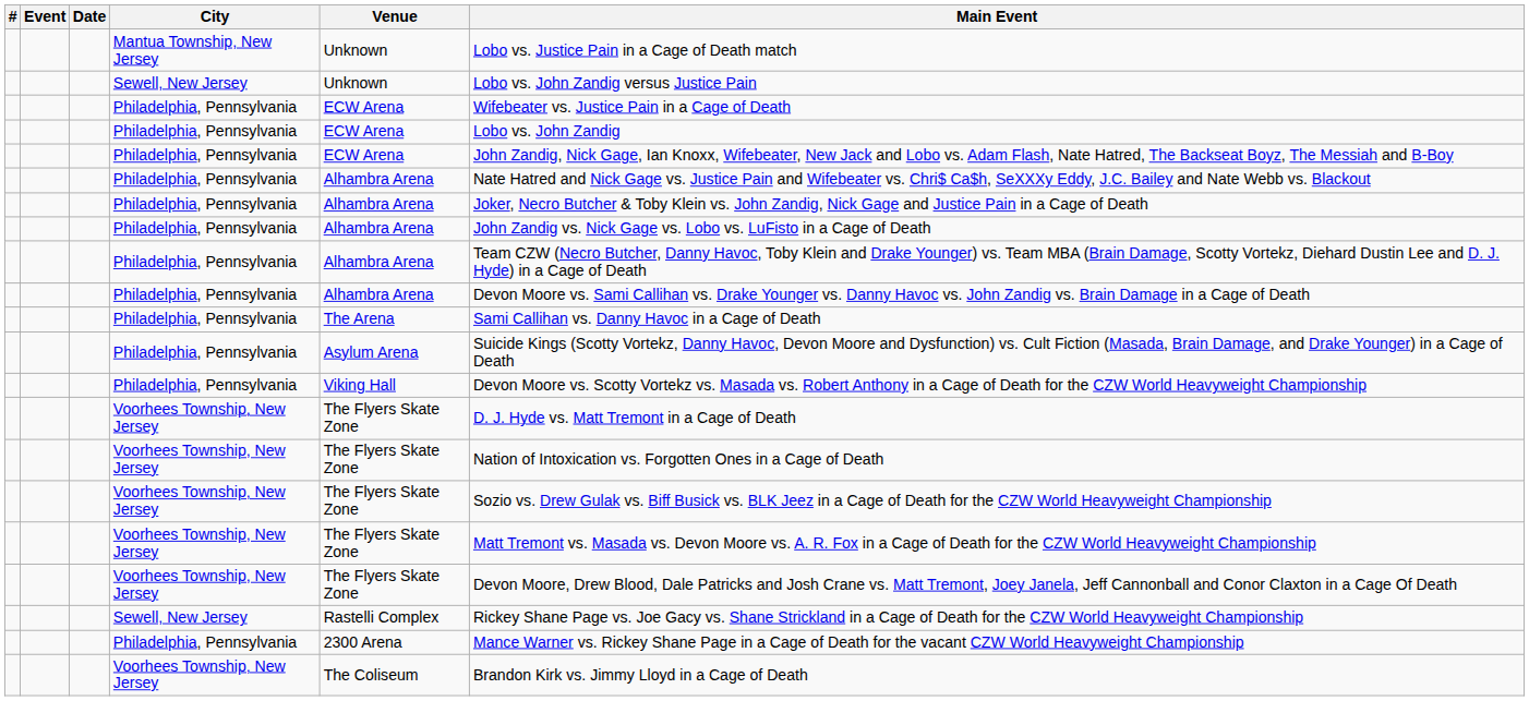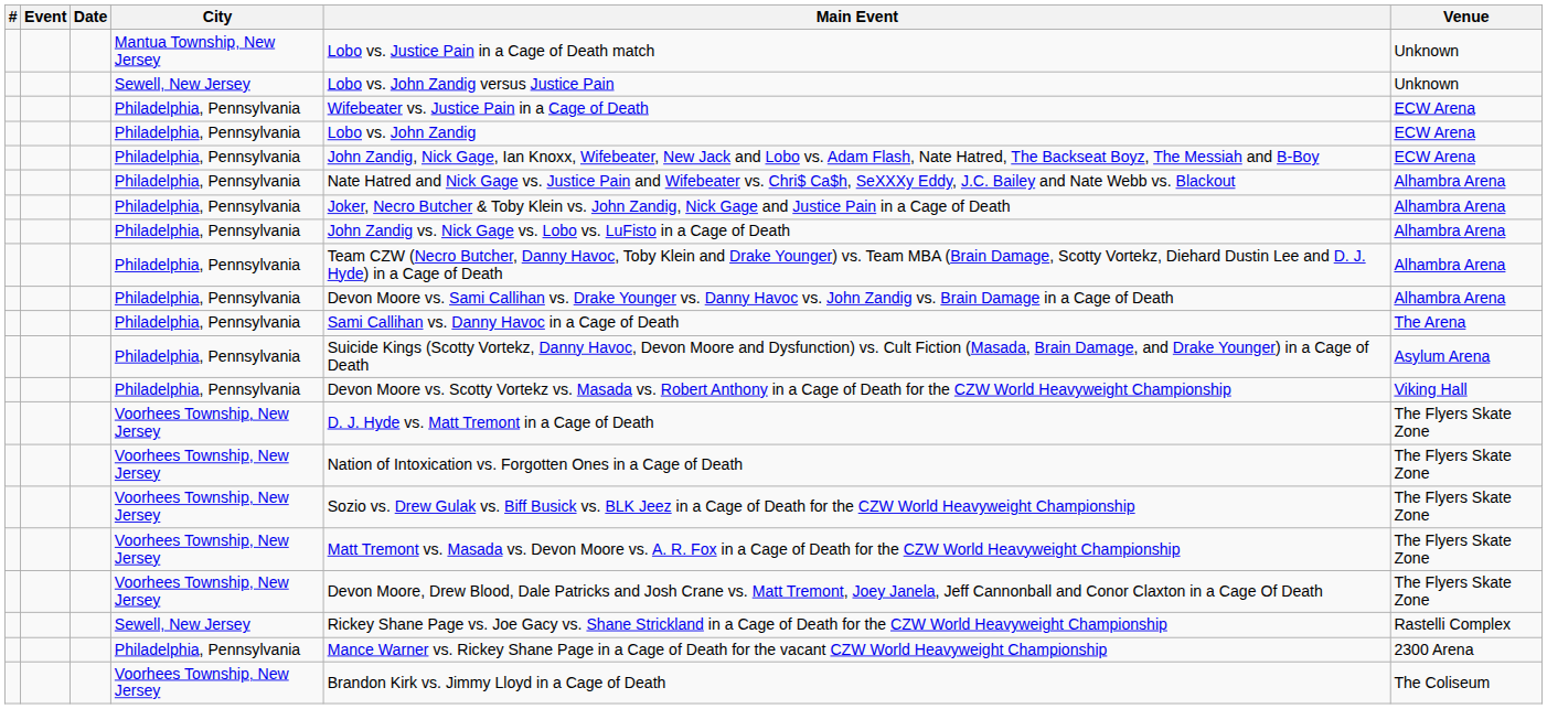 <table class="wikitable sortable" style="margin:auto;">
 <tr>
 <th>#</th>
 <th>Event</th>
 <th>Date</th>
 <th>City</th>
+<th>Main Event</th>
 <th>Venue</th>
-<th>Main Event</th>
 </tr>
 <tr>
 <td></td>
 <td></td>
 <td></td>
 <td><a href='#'>Mantua Township, New Jersey</a></td>
+<td><a href='#'>Lobo</a> vs. <a href='#'>Justice Pain</a> in a Cage of Death match</td>
 <td>Unknown</td>
-<td><a href='#'>Lobo</a> vs. <a href='#'>Justice Pain</a> in a Cage of Death match</td>
 </tr>
 <tr>
 <td></td>
 <td></td>
 <td></td>
 <td><a href='#'>Sewell, New Jersey</a></td>
+<td><a href='#'>Lobo</a> vs. <a href='#'>John Zandig</a> versus <a href='#'>Justice Pain</a></td>
 <td>Unknown</td>
-<td><a href='#'>Lobo</a> vs. <a href='#'>John Zandig</a> versus <a href='#'>Justice Pain</a></td>
 </tr>
 <tr>
 <td></td>
 <td></td>
 <td></td>
 <td><a href='#'>Philadelphia</a>, Pennsylvania</td>
+<td><a href='#'>Wifebeater</a> vs. <a href='#'>Justice Pain</a> in a <a href='#'>Cage of Death</a></td>
 <td><a href='#'>ECW Arena</a></td>
-<td><a href='#'>Wifebeater</a> vs. <a href='#'>Justice Pain</a> in a <a href='#'>Cage of Death</a></td>
 </tr>
 <tr>
 <td></td>
 <td></td>
 <td></td>
 <td><a href='#'>Philadelphia</a>, Pennsylvania</td>
+<td><a href='#'>Lobo</a> vs. <a href='#'>John Zandig</a></td>
 <td><a href='#'>ECW Arena</a></td>
-<td><a href='#'>Lobo</a> vs. <a href='#'>John Zandig</a></td>
 </tr>
 <tr>
 <td></td>
 <td></td>
 <td></td>
 <td><a href='#'>Philadelphia</a>, Pennsylvania</td>
+<td><a href='#'>John Zandig</a>, <a href='#'>Nick Gage</a>, Ian Knoxx, <a href='#'>Wifebeater</a>, <a href='#'>New Jack</a> and <a href='#'>Lobo</a> vs. <a href='#'>Adam Flash</a>, Nate Hatred, <a href='#'>The Backseat Boyz</a>, <a href='#'>The Messiah</a> and <a href='#'>B-Boy</a></td>
 <td><a href='#'>ECW Arena</a></td>
-<td><a href='#'>John Zandig</a>, <a href='#'>Nick Gage</a>, Ian Knoxx, <a href='#'>Wifebeater</a>, <a href='#'>New Jack</a> and <a href='#'>Lobo</a> vs. <a href='#'>Adam Flash</a>, Nate Hatred, <a href='#'>The Backseat Boyz</a>, <a href='#'>The Messiah</a> and <a href='#'>B-Boy</a></td>
 </tr>
 <tr>
 <td></td>
 <td></td>
 <td></td>
 <td><a href='#'>Philadelphia</a>, Pennsylvania</td>
+<td>Nate Hatred and <a href='#'>Nick Gage</a> vs. <a href='#'>Justice Pain</a> and <a href='#'>Wifebeater</a> vs. <a href='#'>Chri$ Ca$h</a>, <a href='#'>SeXXXy Eddy</a>, <a href='#'>J.C. Bailey</a> and Nate Webb vs. <a href='#'>Blackout</a></td>
 <td><a href='#'>Alhambra Arena</a></td>
-<td>Nate Hatred and <a href='#'>Nick Gage</a> vs. <a href='#'>Justice Pain</a> and <a href='#'>Wifebeater</a> vs. <a href='#'>Chri$ Ca$h</a>, <a href='#'>SeXXXy Eddy</a>, <a href='#'>J.C. Bailey</a> and Nate Webb vs. <a href='#'>Blackout</a></td>
 </tr>
 <tr>
 <td></td>
 <td></td>
 <td></td>
 <td><a href='#'>Philadelphia</a>, Pennsylvania</td>
+<td><a href='#'>Joker</a>, <a href='#'>Necro Butcher</a> & Toby Klein vs. <a href='#'>John Zandig</a>, <a href='#'>Nick Gage</a> and <a href='#'>Justice Pain</a> in a Cage of Death</td>
 <td><a href='#'>Alhambra Arena</a></td>
-<td><a href='#'>Joker</a>, <a href='#'>Necro Butcher</a> & Toby Klein vs. <a href='#'>John Zandig</a>, <a href='#'>Nick Gage</a> and <a href='#'>Justice Pain</a> in a Cage of Death</td>
 </tr>
 <tr>
 <td></td>
 <td></td>
 <td></td>
 <td><a href='#'>Philadelphia</a>, Pennsylvania</td>
+<td><a href='#'>John Zandig</a> vs. <a href='#'>Nick Gage</a> vs. <a href='#'>Lobo</a> vs. <a href='#'>LuFisto</a> in a Cage of Death</td>
 <td><a href='#'>Alhambra Arena</a></td>
-<td><a href='#'>John Zandig</a> vs. <a href='#'>Nick Gage</a> vs. <a href='#'>Lobo</a> vs. <a href='#'>LuFisto</a> in a Cage of Death</td>
 </tr>
 <tr>
 <td></td>
 <td></td>
 <td></td>
 <td><a href='#'>Philadelphia</a>, Pennsylvania</td>
+<td>Team CZW (<a href='#'>Necro Butcher</a>, <a href='#'>Danny Havoc</a>, Toby Klein and <a href='#'>Drake Younger</a>) vs. Team MBA (<a href='#'>Brain Damage</a>, Scotty Vortekz, Diehard Dustin Lee and <a href='#'>D. J. Hyde</a>) in a Cage of Death</td>
 <td><a href='#'>Alhambra Arena</a></td>
-<td>Team CZW (<a href='#'>Necro Butcher</a>, <a href='#'>Danny Havoc</a>, Toby Klein and <a href='#'>Drake Younger</a>) vs. Team MBA (<a href='#'>Brain Damage</a>, Scotty Vortekz, Diehard Dustin Lee and <a href='#'>D. J. Hyde</a>) in a Cage of Death</td>
 </tr>
 <tr>
 <td></td>
 <td></td>
 <td></td>
 <td><a href='#'>Philadelphia</a>, Pennsylvania</td>
+<td>Devon Moore vs. <a href='#'>Sami Callihan</a> vs. <a href='#'>Drake Younger</a> vs. <a href='#'>Danny Havoc</a> vs. <a href='#'>John Zandig</a> vs. <a href='#'>Brain Damage</a> in a Cage of Death</td>
 <td><a href='#'>Alhambra Arena</a></td>
-<td>Devon Moore vs. <a href='#'>Sami Callihan</a> vs. <a href='#'>Drake Younger</a> vs. <a href='#'>Danny Havoc</a> vs. <a href='#'>John Zandig</a> vs. <a href='#'>Brain Damage</a> in a Cage of Death</td>
 </tr>
 <tr>
 <td></td>
 <td></td>
 <td></td>
 <td><a href='#'>Philadelphia</a>, Pennsylvania</td>
+<td><a href='#'>Sami Callihan</a> vs. <a href='#'>Danny Havoc</a> in a Cage of Death</td>
 <td><a href='#'>The Arena</a></td>
-<td><a href='#'>Sami Callihan</a> vs. <a href='#'>Danny Havoc</a> in a Cage of Death</td>
 </tr>
 <tr>
 <td></td>
 <td></td>
 <td></td>
 <td><a href='#'>Philadelphia</a>, Pennsylvania</td>
+<td>Suicide Kings (Scotty Vortekz, <a href='#'>Danny Havoc</a>, Devon Moore and Dysfunction) vs. Cult Fiction (<a href='#'>Masada</a>, <a href='#'>Brain Damage</a>,  and <a href='#'>Drake Younger</a>) in a Cage of Death</td>
 <td><a href='#'>Asylum Arena</a></td>
-<td>Suicide Kings (Scotty Vortekz, <a href='#'>Danny Havoc</a>, Devon Moore and Dysfunction) vs. Cult Fiction (<a href='#'>Masada</a>, <a href='#'>Brain Damage</a>,  and <a href='#'>Drake Younger</a>) in a Cage of Death</td>
 </tr>
 <tr>
 <td></td>
 <td></td>
 <td></td>
 <td><a href='#'>Philadelphia</a>, Pennsylvania</td>
+<td>Devon Moore vs. Scotty Vortekz vs. <a href='#'>Masada</a> vs. <a href='#'>Robert Anthony</a> in a Cage of Death for the <a href='#'>CZW World Heavyweight Championship</a></td>
 <td><a href='#'>Viking Hall</a></td>
-<td>Devon Moore vs. Scotty Vortekz vs. <a href='#'>Masada</a> vs. <a href='#'>Robert Anthony</a> in a Cage of Death for the <a href='#'>CZW World Heavyweight Championship</a></td>
 </tr>
 <tr>
 <td></td>
 <td></td>
 <td></td>
 <td><a href='#'>Voorhees Township, New Jersey</a></td>
+<td><a href='#'>D. J. Hyde</a> vs. <a href='#'>Matt Tremont</a> in a Cage of Death</td>
 <td>The Flyers Skate Zone</td>
-<td><a href='#'>D. J. Hyde</a> vs. <a href='#'>Matt Tremont</a> in a Cage of Death</td>
 </tr>
 <tr>
 <td></td>
 <td></td>
 <td></td>
 <td><a href='#'>Voorhees Township, New Jersey</a></td>
+<td>Nation of Intoxication vs. Forgotten Ones in a Cage of Death</td>
 <td>The Flyers Skate Zone</td>
-<td>Nation of Intoxication vs. Forgotten Ones in a Cage of Death</td>
 </tr>
 <tr>
 <td></td>
 <td></td>
 <td></td>
 <td><a href='#'>Voorhees Township, New Jersey</a></td>
+<td>Sozio vs. <a href='#'>Drew Gulak</a> vs. <a href='#'>Biff Busick</a> vs. <a href='#'>BLK Jeez</a> in a Cage of Death for the <a href='#'>CZW World Heavyweight Championship</a></td>
 <td>The Flyers Skate Zone</td>
-<td>Sozio vs. <a href='#'>Drew Gulak</a> vs. <a href='#'>Biff Busick</a> vs. <a href='#'>BLK Jeez</a> in a Cage of Death for the <a href='#'>CZW World Heavyweight Championship</a></td>
 </tr>
 <tr>
 <td></td>
 <td></td>
 <td></td>
 <td><a href='#'>Voorhees Township, New Jersey</a></td>
+<td><a href='#'>Matt Tremont</a> vs. <a href='#'>Masada</a> vs. Devon Moore vs. <a href='#'>A. R. Fox</a> in a Cage of Death for the <a href='#'>CZW World Heavyweight Championship</a></td>
 <td>The Flyers Skate Zone</td>
-<td><a href='#'>Matt Tremont</a> vs. <a href='#'>Masada</a> vs. Devon Moore vs. <a href='#'>A. R. Fox</a> in a Cage of Death for the <a href='#'>CZW World Heavyweight Championship</a></td>
 </tr>
 <tr>
 <td></td>
 <td></td>
 <td></td>
 <td><a href='#'>Voorhees Township, New Jersey</a></td>
+<td>Devon Moore, Drew Blood, Dale Patricks and Josh Crane vs. <a href='#'>Matt Tremont</a>, <a href='#'>Joey Janela</a>, Jeff Cannonball and Conor Claxton in a Cage Of Death</td>
 <td>The Flyers Skate Zone</td>
-<td>Devon Moore, Drew Blood, Dale Patricks and Josh Crane vs. <a href='#'>Matt Tremont</a>, <a href='#'>Joey Janela</a>, Jeff Cannonball and Conor Claxton in a Cage Of Death</td>
 </tr>
 <tr>
 <td></td>
 <td></td>
 <td></td>
 <td><a href='#'>Sewell, New Jersey</a></td>
+<td>Rickey Shane Page vs. Joe Gacy vs. <a href='#'>Shane Strickland</a> in a Cage of Death for the <a href='#'>CZW World Heavyweight Championship</a></td>
 <td>Rastelli Complex</td>
-<td>Rickey Shane Page vs. Joe Gacy vs. <a href='#'>Shane Strickland</a> in a Cage of Death for the <a href='#'>CZW World Heavyweight Championship</a></td>
 </tr>
 <tr>
 <td></td>
 <td></td>
 <td></td>
 <td><a href='#'>Philadelphia</a>, Pennsylvania</td>
+<td><a href='#'>Mance Warner</a> vs. Rickey Shane Page in a Cage of Death for the vacant <a href='#'>CZW World Heavyweight Championship</a></td>
 <td>2300 Arena</td>
-<td><a href='#'>Mance Warner</a> vs. Rickey Shane Page in a Cage of Death for the vacant <a href='#'>CZW World Heavyweight Championship</a></td>
 </tr>
 <tr>
 <td></td>
 <td></td>
 <td></td>
 <td><a href='#'>Voorhees Township, New Jersey</a></td>
+<td>Brandon Kirk vs. Jimmy Lloyd in a Cage of Death</td>
 <td>The Coliseum</td>
-<td>Brandon Kirk vs. Jimmy Lloyd in a Cage of Death</td>
 </tr>
 </table>
